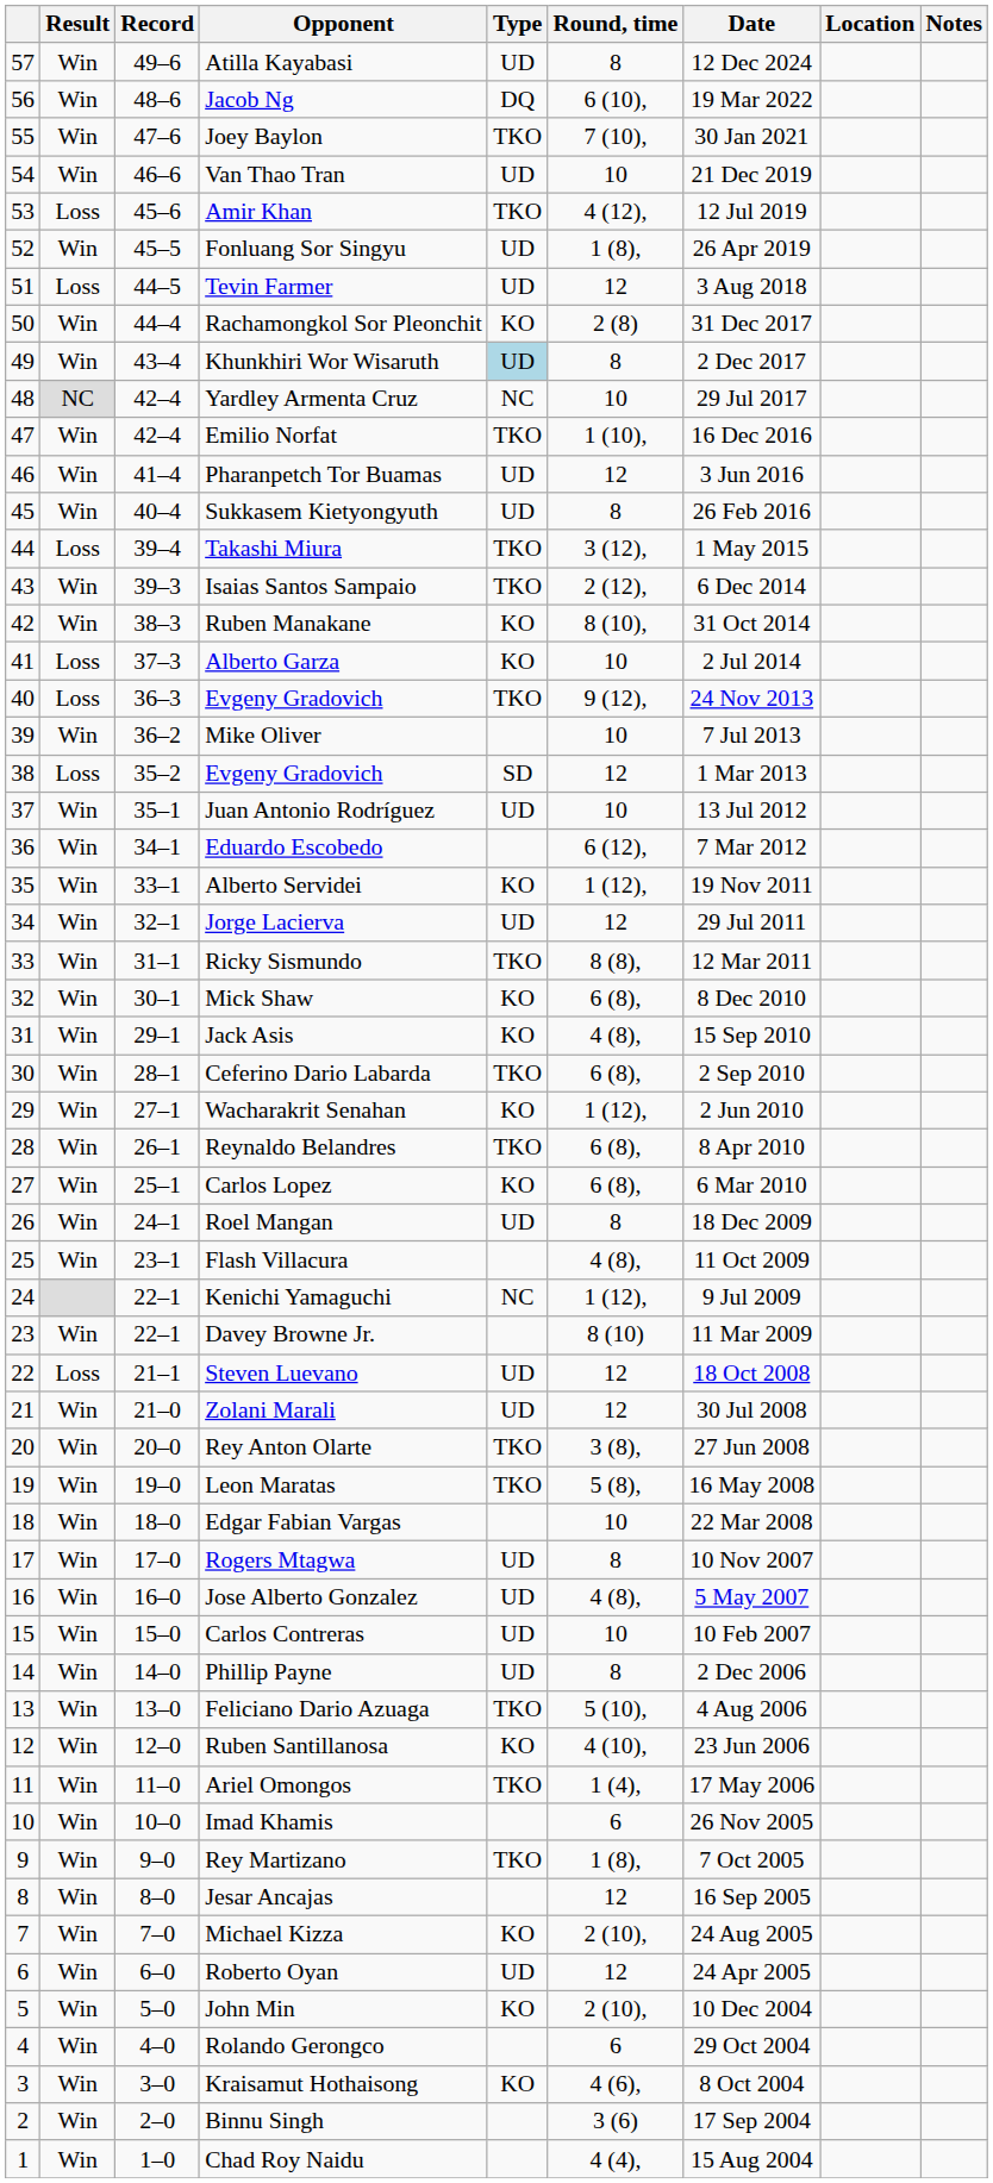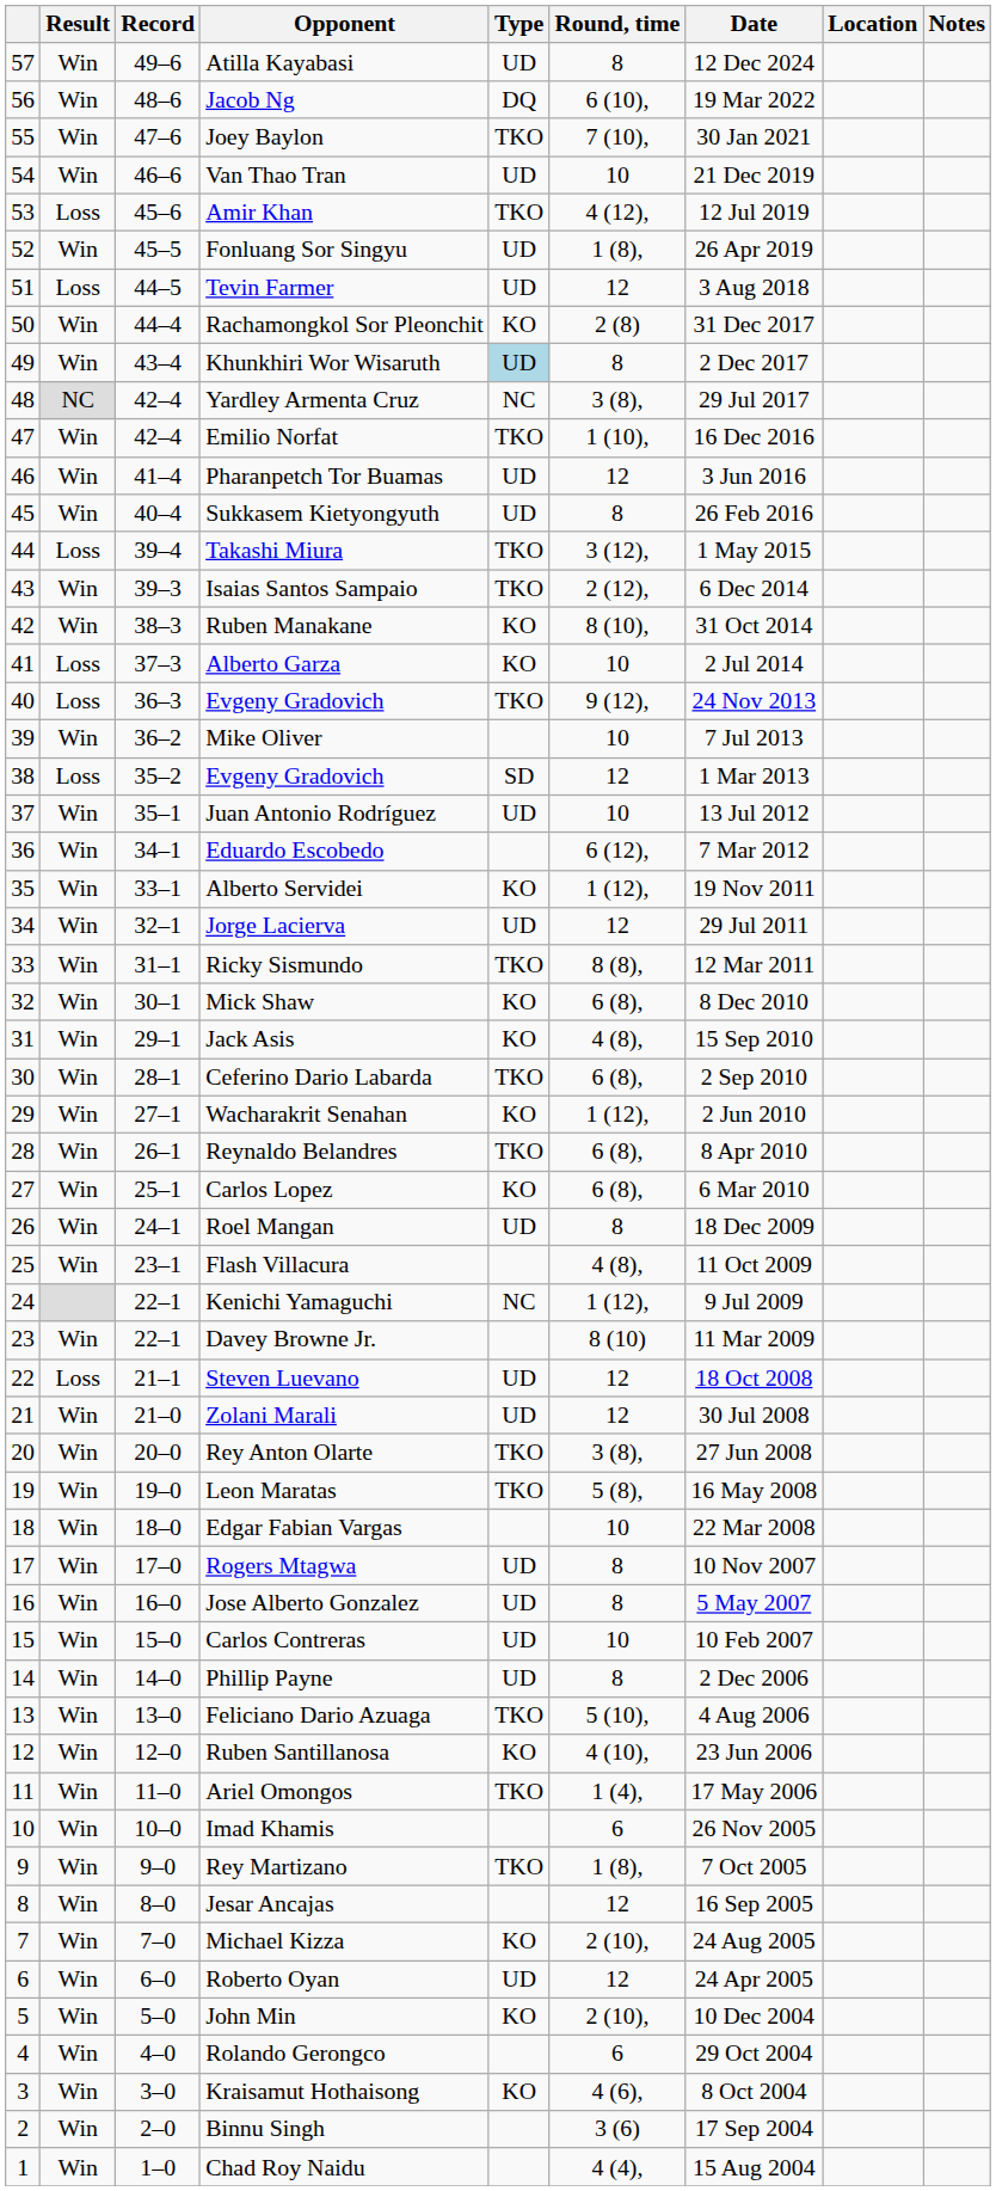 <table class="wikitable" style="text-align:center">
 <tr>
 <th></th>
 <th>Result</th>
 <th>Record</th>
 <th>Opponent</th>
 <th>Type</th>
 <th>Round, time</th>
 <th>Date</th>
 <th>Location</th>
 <th>Notes</th>
 </tr>
 <tr>
 <td>57</td>
 <td>Win</td>
 <td>49–6 </td>
 <td style="text-align:left;">Atilla Kayabasi</td>
 <td>UD</td>
 <td>8</td>
 <td>12 Dec 2024</td>
 <td style="text-align:left;"></td>
 <td></td>
 </tr>
 <tr>
 <td>56</td>
 <td>Win</td>
 <td>48–6 </td>
 <td style="text-align:left;"><a href='#'>Jacob Ng</a></td>
 <td>DQ</td>
 <td>6 (10), </td>
 <td>19 Mar 2022</td>
 <td style="text-align:left;"></td>
 <td style="text-align:left;"></td>
 </tr>
 <tr>
 <td>55</td>
 <td>Win</td>
 <td>47–6 </td>
 <td style="text-align:left;">Joey Baylon</td>
 <td>TKO</td>
 <td>7 (10), </td>
 <td>30 Jan 2021</td>
 <td style="text-align:left;"></td>
 <td></td>
 </tr>
 <tr>
 <td>54</td>
 <td>Win</td>
 <td>46–6 </td>
 <td style="text-align:left;">Van Thao Tran</td>
 <td>UD</td>
 <td>10</td>
 <td>21 Dec 2019</td>
 <td style="text-align:left;"></td>
 <td></td>
 </tr>
 <tr>
 <td>53</td>
 <td>Loss</td>
 <td>45–6 </td>
 <td style="text-align:left;"><a href='#'>Amir Khan</a></td>
 <td>TKO</td>
 <td>4 (12), </td>
 <td>12 Jul 2019</td>
 <td style="text-align:left;"></td>
 <td style="text-align:left;"></td>
 </tr>
 <tr>
 <td>52</td>
 <td>Win</td>
 <td>45–5 </td>
 <td style="text-align:left;">Fonluang Sor Singyu</td>
 <td>UD</td>
 <td>1 (8), </td>
 <td>26 Apr 2019</td>
 <td style="text-align:left;"></td>
 <td></td>
 </tr>
 <tr>
 <td>51</td>
 <td>Loss</td>
 <td>44–5 </td>
 <td style="text-align:left;"><a href='#'>Tevin Farmer</a></td>
 <td>UD</td>
 <td>12</td>
 <td>3 Aug 2018</td>
 <td style="text-align:left;"></td>
 <td style="text-align:left;"></td>
 </tr>
 <tr>
 <td>50</td>
 <td>Win</td>
 <td>44–4 </td>
 <td style="text-align:left;">Rachamongkol Sor Pleonchit</td>
 <td>KO</td>
 <td>2 (8)</td>
 <td>31 Dec 2017</td>
 <td style="text-align:left;"></td>
 <td></td>
 </tr>
 <tr>
 <td>49</td>
 <td>Win</td>
 <td>43–4 </td>
 <td style="text-align:left;">Khunkhiri Wor Wisaruth</td>
 <td style="background: lightblue;">UD</td>
 <td>8</td>
 <td>2 Dec 2017</td>
 <td style="text-align:left;"></td>
 <td></td>
 </tr>
 <tr>
 <td>48</td>
 <td style="background:#DDD">NC</td>
 <td>42–4 </td>
 <td style="text-align:left;">Yardley Armenta Cruz</td>
 <td>NC</td>
-<td>10</td>
+<td>3 (8), </td>
 <td>29 Jul 2017</td>
 <td style="text-align:left;"></td>
 <td style="text-align:left;"></td>
 </tr>
 <tr>
 <td>47</td>
 <td>Win</td>
 <td>42–4 </td>
 <td style="text-align:left;">Emilio Norfat</td>
 <td>TKO</td>
 <td>1 (10), </td>
 <td>16 Dec 2016</td>
 <td style="text-align:left;"></td>
 <td></td>
 </tr>
 <tr>
 <td>46</td>
 <td>Win</td>
 <td>41–4 </td>
 <td style="text-align:left;">Pharanpetch Tor Buamas</td>
 <td>UD</td>
 <td>12</td>
 <td>3 Jun 2016</td>
 <td style="text-align:left;"></td>
 <td style="text-align:left;"></td>
 </tr>
 <tr>
 <td>45</td>
 <td>Win</td>
 <td>40–4 </td>
 <td style="text-align:left;">Sukkasem Kietyongyuth</td>
 <td>UD</td>
 <td>8</td>
 <td>26 Feb 2016</td>
 <td style="text-align:left;"></td>
 <td></td>
 </tr>
 <tr>
 <td>44</td>
 <td>Loss</td>
 <td>39–4 </td>
 <td style="text-align:left;"><a href='#'>Takashi Miura</a></td>
 <td>TKO</td>
 <td>3 (12), </td>
 <td>1 May 2015</td>
 <td style="text-align:left;"></td>
 <td style="text-align:left;"></td>
 </tr>
 <tr>
 <td>43</td>
 <td>Win</td>
 <td>39–3 </td>
 <td style="text-align:left;">Isaias Santos Sampaio</td>
 <td>TKO</td>
 <td>2 (12), </td>
 <td>6 Dec 2014</td>
 <td style="text-align:left;"></td>
 <td style="text-align:left;"></td>
 </tr>
 <tr>
 <td>42</td>
 <td>Win</td>
 <td>38–3 </td>
 <td style="text-align:left;">Ruben Manakane</td>
 <td>KO</td>
 <td>8 (10), </td>
 <td>31 Oct 2014</td>
 <td style="text-align:left;"></td>
 <td></td>
 </tr>
 <tr>
 <td>41</td>
 <td>Loss</td>
 <td>37–3 </td>
 <td style="text-align:left;"><a href='#'>Alberto Garza</a></td>
 <td>KO</td>
 <td>10</td>
 <td>2 Jul 2014</td>
 <td style="text-align:left;"></td>
 <td></td>
 </tr>
 <tr>
 <td>40</td>
 <td>Loss</td>
 <td>36–3 </td>
 <td style="text-align:left;"><a href='#'>Evgeny Gradovich</a></td>
 <td>TKO</td>
 <td>9 (12), </td>
 <td><a href='#'>24 Nov 2013</a></td>
 <td style="text-align:left;"></td>
 <td style="text-align:left;"></td>
 </tr>
 <tr>
 <td>39</td>
 <td>Win</td>
 <td>36–2 </td>
 <td style="text-align:left;">Mike Oliver</td>
 <td></td>
 <td>10</td>
 <td>7 Jul 2013</td>
 <td style="text-align:left;"></td>
 <td></td>
 </tr>
 <tr>
 <td>38</td>
 <td>Loss</td>
 <td>35–2 </td>
 <td style="text-align:left;"><a href='#'>Evgeny Gradovich</a></td>
 <td>SD</td>
 <td>12</td>
 <td>1 Mar 2013</td>
 <td style="text-align:left;"></td>
 <td style="text-align:left;"></td>
 </tr>
 <tr>
 <td>37</td>
 <td>Win</td>
 <td>35–1 </td>
 <td style="text-align:left;">Juan Antonio Rodríguez</td>
 <td>UD</td>
 <td>10</td>
 <td>13 Jul 2012</td>
 <td style="text-align:left;"></td>
 <td></td>
 </tr>
 <tr>
 <td>36</td>
 <td>Win</td>
 <td>34–1 </td>
 <td style="text-align:left;"><a href='#'>Eduardo Escobedo</a></td>
 <td></td>
 <td>6 (12), </td>
 <td>7 Mar 2012</td>
 <td style="text-align:left;"></td>
 <td style="text-align:left;"></td>
 </tr>
 <tr>
 <td>35</td>
 <td>Win</td>
 <td>33–1 </td>
 <td style="text-align:left;">Alberto Servidei</td>
 <td>KO</td>
 <td>1 (12), </td>
 <td>19 Nov 2011</td>
 <td style="text-align:left;"></td>
 <td style="text-align:left;"></td>
 </tr>
 <tr>
 <td>34</td>
 <td>Win</td>
 <td>32–1 </td>
 <td style="text-align:left;"><a href='#'>Jorge Lacierva</a></td>
 <td>UD</td>
 <td>12</td>
 <td>29 Jul 2011</td>
 <td style="text-align:left;"></td>
 <td style="text-align:left;"></td>
 </tr>
 <tr>
 <td>33</td>
 <td>Win</td>
 <td>31–1 </td>
 <td style="text-align:left;">Ricky Sismundo</td>
 <td>TKO</td>
 <td>8 (8), </td>
 <td>12 Mar 2011</td>
 <td style="text-align:left;"></td>
 <td></td>
 </tr>
 <tr>
 <td>32</td>
 <td>Win</td>
 <td>30–1 </td>
 <td style="text-align:left;">Mick Shaw</td>
 <td>KO</td>
 <td>6 (8), </td>
 <td>8 Dec 2010</td>
 <td style="text-align:left;"></td>
 <td></td>
 </tr>
 <tr>
 <td>31</td>
 <td>Win</td>
 <td>29–1 </td>
 <td style="text-align:left;">Jack Asis</td>
 <td>KO</td>
 <td>4 (8), </td>
 <td>15 Sep 2010</td>
 <td style="text-align:left;"></td>
 <td></td>
 </tr>
 <tr>
 <td>30</td>
 <td>Win</td>
 <td>28–1 </td>
 <td style="text-align:left;">Ceferino Dario Labarda</td>
 <td>TKO</td>
 <td>6 (8), </td>
 <td>2 Sep 2010</td>
 <td style="text-align:left;"></td>
 <td></td>
 </tr>
 <tr>
 <td>29</td>
 <td>Win</td>
 <td>27–1 </td>
 <td style="text-align:left;">Wacharakrit Senahan</td>
 <td>KO</td>
 <td>1 (12), </td>
 <td>2 Jun 2010</td>
 <td style="text-align:left;"></td>
 <td style="text-align:left;"></td>
 </tr>
 <tr>
 <td>28</td>
 <td>Win</td>
 <td>26–1 </td>
 <td style="text-align:left;">Reynaldo Belandres</td>
 <td>TKO</td>
 <td>6 (8), </td>
 <td>8 Apr 2010</td>
 <td style="text-align:left;"></td>
 <td></td>
 </tr>
 <tr>
 <td>27</td>
 <td>Win</td>
 <td>25–1 </td>
 <td style="text-align:left;">Carlos Lopez</td>
 <td>KO</td>
 <td>6 (8), </td>
 <td>6 Mar 2010</td>
 <td style="text-align:left;"></td>
 <td></td>
 </tr>
 <tr>
 <td>26</td>
 <td>Win</td>
 <td>24–1 </td>
 <td style="text-align:left;">Roel Mangan</td>
 <td>UD</td>
 <td>8</td>
 <td>18 Dec 2009</td>
 <td style="text-align:left;"></td>
 <td></td>
 </tr>
 <tr>
 <td>25</td>
 <td>Win</td>
 <td>23–1 </td>
 <td style="text-align:left;">Flash Villacura</td>
 <td></td>
 <td>4 (8), </td>
 <td>11 Oct 2009</td>
 <td style="text-align:left;"></td>
 <td></td>
 </tr>
 <tr>
 <td>24</td>
 <td style="background:#DDD"></td>
 <td>22–1 </td>
 <td style="text-align:left;">Kenichi Yamaguchi</td>
 <td>NC</td>
 <td>1 (12), </td>
 <td>9 Jul 2009</td>
 <td style="text-align:left;"></td>
 <td style="text-align:left;"></td>
 </tr>
 <tr>
 <td>23</td>
 <td>Win</td>
 <td>22–1</td>
 <td style="text-align:left;">Davey Browne Jr.</td>
 <td></td>
 <td>8 (10)</td>
 <td>11 Mar 2009</td>
 <td style="text-align:left;"></td>
 <td style="text-align:left;"></td>
 </tr>
 <tr>
 <td>22</td>
 <td>Loss</td>
 <td>21–1</td>
 <td style="text-align:left;"><a href='#'>Steven Luevano</a></td>
 <td>UD</td>
 <td>12</td>
 <td><a href='#'>18 Oct 2008</a></td>
 <td style="text-align:left;"></td>
 <td style="text-align:left;"></td>
 </tr>
 <tr>
 <td>21</td>
 <td>Win</td>
 <td>21–0</td>
 <td style="text-align:left;"><a href='#'>Zolani Marali</a></td>
 <td>UD</td>
 <td>12</td>
 <td>30 Jul 2008</td>
 <td style="text-align:left;"></td>
 <td style="text-align:left;"></td>
 </tr>
 <tr>
 <td>20</td>
 <td>Win</td>
 <td>20–0</td>
 <td style="text-align:left;">Rey Anton Olarte</td>
 <td>TKO</td>
 <td>3 (8), </td>
 <td>27 Jun 2008</td>
 <td style="text-align:left;"></td>
 <td></td>
 </tr>
 <tr>
 <td>19</td>
 <td>Win</td>
 <td>19–0</td>
 <td style="text-align:left;">Leon Maratas</td>
 <td>TKO</td>
 <td>5 (8), </td>
 <td>16 May 2008</td>
 <td style="text-align:left;"></td>
 <td></td>
 </tr>
 <tr>
 <td>18</td>
 <td>Win</td>
 <td>18–0</td>
 <td style="text-align:left;">Edgar Fabian Vargas</td>
 <td></td>
 <td>10</td>
 <td>22 Mar 2008</td>
 <td style="text-align:left;"></td>
 <td></td>
 </tr>
 <tr>
 <td>17</td>
 <td>Win</td>
 <td>17–0</td>
 <td style="text-align:left;"><a href='#'>Rogers Mtagwa</a></td>
 <td>UD</td>
 <td>8</td>
 <td>10 Nov 2007</td>
 <td style="text-align:left;"></td>
 <td></td>
 </tr>
 <tr>
 <td>16</td>
 <td>Win</td>
 <td>16–0</td>
 <td style="text-align:left;">Jose Alberto Gonzalez</td>
 <td>UD</td>
-<td>4 (8), </td>
+<td>8</td>
 <td><a href='#'>5 May 2007</a></td>
 <td style="text-align:left;"></td>
 <td></td>
 </tr>
 <tr>
 <td>15</td>
 <td>Win</td>
 <td>15–0</td>
 <td style="text-align:left;">Carlos Contreras</td>
 <td>UD</td>
 <td>10</td>
 <td>10 Feb 2007</td>
 <td style="text-align:left;"></td>
 <td></td>
 </tr>
 <tr>
 <td>14</td>
 <td>Win</td>
 <td>14–0</td>
 <td style="text-align:left;">Phillip Payne</td>
 <td>UD</td>
 <td>8</td>
 <td>2 Dec 2006</td>
 <td style="text-align:left;"></td>
 <td></td>
 </tr>
 <tr>
 <td>13</td>
 <td>Win</td>
 <td>13–0</td>
 <td style="text-align:left;">Feliciano Dario Azuaga</td>
 <td>TKO</td>
 <td>5 (10), </td>
 <td>4 Aug 2006</td>
 <td style="text-align:left;"></td>
 <td style="text-align:left;"></td>
 </tr>
 <tr>
 <td>12</td>
 <td>Win</td>
 <td>12–0</td>
 <td style="text-align:left;">Ruben Santillanosa</td>
 <td>KO</td>
 <td>4 (10), </td>
 <td>23 Jun 2006</td>
 <td style="text-align:left;"></td>
 <td style="text-align:left;"></td>
 </tr>
 <tr>
 <td>11</td>
 <td>Win</td>
 <td>11–0</td>
 <td style="text-align:left;">Ariel Omongos</td>
 <td>TKO</td>
 <td>1 (4), </td>
 <td>17 May 2006</td>
 <td style="text-align:left;"></td>
 <td></td>
 </tr>
 <tr>
 <td>10</td>
 <td>Win</td>
 <td>10–0</td>
 <td style="text-align:left;">Imad Khamis</td>
 <td></td>
 <td>6</td>
 <td>26 Nov 2005</td>
 <td style="text-align:left;"></td>
 <td></td>
 </tr>
 <tr>
 <td>9</td>
 <td>Win</td>
 <td>9–0</td>
 <td style="text-align:left;">Rey Martizano</td>
 <td>TKO</td>
 <td>1 (8), </td>
 <td>7 Oct 2005</td>
 <td style="text-align:left;"></td>
 <td></td>
 </tr>
 <tr>
 <td>8</td>
 <td>Win</td>
 <td>8–0</td>
 <td style="text-align:left;">Jesar Ancajas</td>
 <td></td>
 <td>12</td>
 <td>16 Sep 2005</td>
 <td style="text-align:left;"></td>
 <td style="text-align:left;"></td>
 </tr>
 <tr>
 <td>7</td>
 <td>Win</td>
 <td>7–0</td>
 <td style="text-align:left;">Michael Kizza</td>
 <td>KO</td>
 <td>2 (10), </td>
 <td>24 Aug 2005</td>
 <td style="text-align:left;"></td>
 <td style="text-align:left;"></td>
 </tr>
 <tr>
 <td>6</td>
 <td>Win</td>
 <td>6–0</td>
 <td style="text-align:left;">Roberto Oyan</td>
 <td>UD</td>
 <td>12</td>
 <td>24 Apr 2005</td>
 <td style="text-align:left;"></td>
 <td style="text-align:left;"></td>
 </tr>
 <tr>
 <td>5</td>
 <td>Win</td>
 <td>5–0</td>
 <td style="text-align:left;">John Min</td>
 <td>KO</td>
 <td>2 (10), </td>
 <td>10 Dec 2004</td>
 <td style="text-align:left;"></td>
 <td style="text-align:left;"></td>
 </tr>
 <tr>
 <td>4</td>
 <td>Win</td>
 <td>4–0</td>
 <td style="text-align:left;">Rolando Gerongco</td>
 <td></td>
 <td>6</td>
 <td>29 Oct 2004</td>
 <td style="text-align:left;"></td>
 <td></td>
 </tr>
 <tr>
 <td>3</td>
 <td>Win</td>
 <td>3–0</td>
 <td style="text-align:left;">Kraisamut Hothaisong</td>
 <td>KO</td>
 <td>4 (6), </td>
 <td>8 Oct 2004</td>
 <td style="text-align:left;"></td>
 <td></td>
 </tr>
 <tr>
 <td>2</td>
 <td>Win</td>
 <td>2–0</td>
 <td style="text-align:left;">Binnu Singh</td>
 <td></td>
 <td>3 (6)</td>
 <td>17 Sep 2004</td>
 <td style="text-align:left;"></td>
 <td></td>
 </tr>
 <tr>
 <td>1</td>
 <td>Win</td>
 <td>1–0</td>
 <td style="text-align:left;">Chad Roy Naidu</td>
 <td></td>
 <td>4 (4), </td>
 <td>15 Aug 2004</td>
 <td style="text-align:left;"></td>
 <td></td>
 </tr>
 </table>
